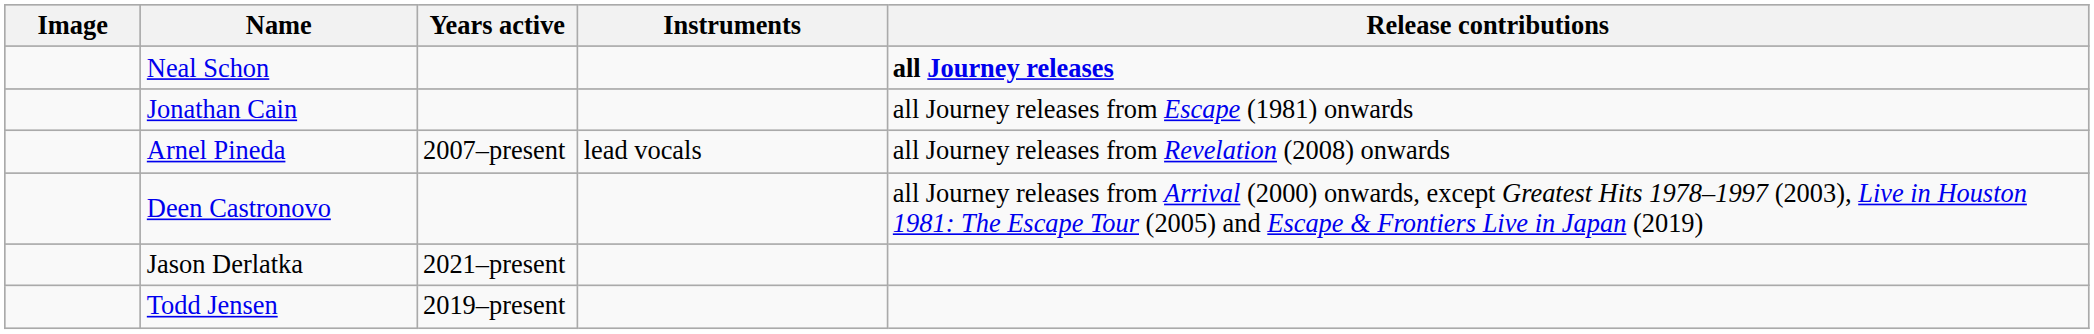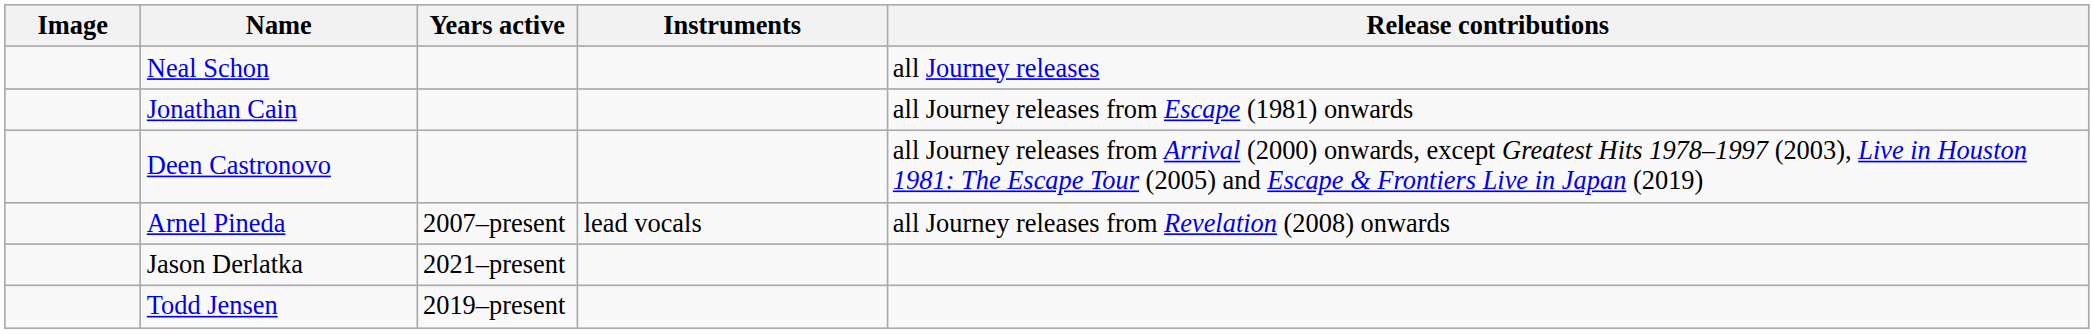 <table class="wikitable" border="1" width=100%>
 <tr>
 <th width="75">Image</th>
 <th width="160">Name</th>
 <th width="90">Years active</th>
 <th width="180">Instruments</th>
 <th>Release contributions</th>
 </tr>
 <tr>
 <td></td>
 <td><a href='#'>Neal Schon</a></td>
 <td></td>
 <td></td>
-<td><strong>all <a href='#'>Journey releases</a></strong></td>
+<td>all <a href='#'>Journey releases</a></td>
 </tr>
 <tr>
 <td></td>
 <td><a href='#'>Jonathan Cain</a></td>
 <td></td>
 <td></td>
 <td>all Journey releases from <em><a href='#'>Escape</a></em> (1981) onwards</td>
 </tr>
 <tr>
 <td></td>
+<td><a href='#'>Deen Castronovo</a></td>
+<td></td>
+<td></td>
+<td>all Journey releases from <em><a href='#'>Arrival</a></em> (2000) onwards, except <em>Greatest Hits 1978–1997</em> (2003), <em><a href='#'>Live in Houston 1981: The Escape Tour</a></em> (2005) and <em><a href='#'>Escape & Frontiers Live in Japan</a></em> (2019)</td>
+</tr>
+<tr>
+<td></td>
 <td><a href='#'>Arnel Pineda</a></td>
 <td>2007–present</td>
 <td>lead vocals</td>
 <td>all Journey releases from <em><a href='#'>Revelation</a></em> (2008) onwards</td>
-</tr>
-<tr>
-<td></td>
-<td><a href='#'>Deen Castronovo</a></td>
-<td></td>
-<td></td>
-<td>all Journey releases from <em><a href='#'>Arrival</a></em> (2000) onwards, except <em>Greatest Hits 1978–1997</em> (2003), <em><a href='#'>Live in Houston 1981: The Escape Tour</a></em> (2005) and <em><a href='#'>Escape & Frontiers Live in Japan</a></em> (2019)</td>
 </tr>
 <tr>
 <td></td>
 <td>Jason Derlatka</td>
 <td>2021–present</td>
 <td></td>
 <td></td>
 </tr>
 <tr>
 <td></td>
 <td><a href='#'>Todd Jensen</a></td>
 <td>2019–present</td>
 <td></td>
 <td></td>
 </tr>
 </table>
